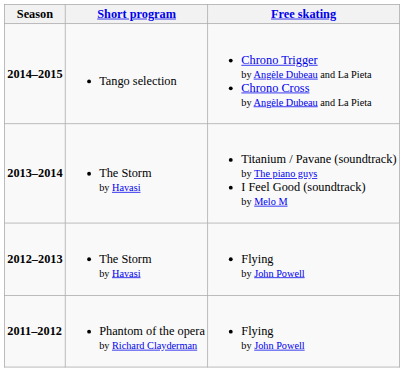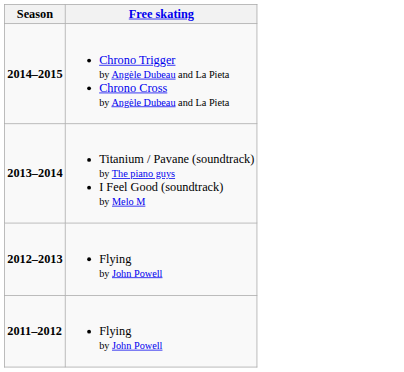 <table class="wikitable">
 <tr>
 <th><strong>Season</strong></th>
-<th><a href='#'>Short program</a></th>
 <th><a href='#'>Free skating</a></th>
 </tr>
 <tr>
 <td><strong>2014–2015</strong></td>
-<td><br><ul><li>Tango selection</li></ul></td>
 <td><br><ul><li><a href='#'>Chrono Trigger</a> <br><small> by <a href='#'>Angèle Dubeau</a> and La Pieta</small></li><li><a href='#'>Chrono Cross</a> <br><small> by <a href='#'>Angèle Dubeau</a> and La Pieta</small></li></ul></td>
 </tr>
 <tr>
 <td><strong>2013–2014</strong></td>
-<td><br><ul><li>The Storm <br><small>by <a href='#'>Havasi</a></small></li></ul></td>
 <td><br><ul><li>Titanium / Pavane (soundtrack) <br><small>by <a href='#'>The piano guys</a></small></li><li>I Feel Good (soundtrack) <br><small>by <a href='#'>Melo M</a></small></li></ul></td>
 </tr>
 <tr>
 <td><strong>2012–2013</strong></td>
-<td><br><ul><li>The Storm <br><small>by <a href='#'>Havasi</a></small></li></ul></td>
 <td><br><ul><li>Flying <br><small>by <a href='#'>John Powell</a></small></li></ul></td>
 </tr>
 <tr>
 <td><strong>2011–2012</strong></td>
-<td><br><ul><li>Phantom of the opera <br><small>by <a href='#'>Richard Clayderman</a></small></li></ul></td>
 <td><br><ul><li>Flying <br><small>by <a href='#'>John Powell</a></small></li></ul></td>
 </tr>
 </table>
